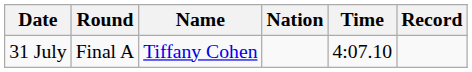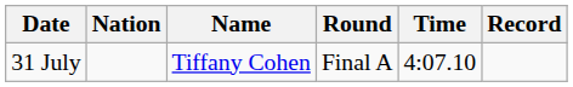 <table class=wikitable style=text-align:center>
 <tr>
 <th>Date</th>
+<th>Nation</th>
+<th>Name</th>
 <th>Round</th>
-<th>Name</th>
-<th>Nation</th>
 <th>Time</th>
 <th>Record</th>
 </tr>
 <tr>
 <td>31 July</td>
+<td></td>
+<td><a href='#'>Tiffany Cohen</a></td>
 <td>Final A</td>
-<td><a href='#'>Tiffany Cohen</a></td>
-<td></td>
 <td>4:07.10</td>
 <td></td>
 </tr>
 </table>
